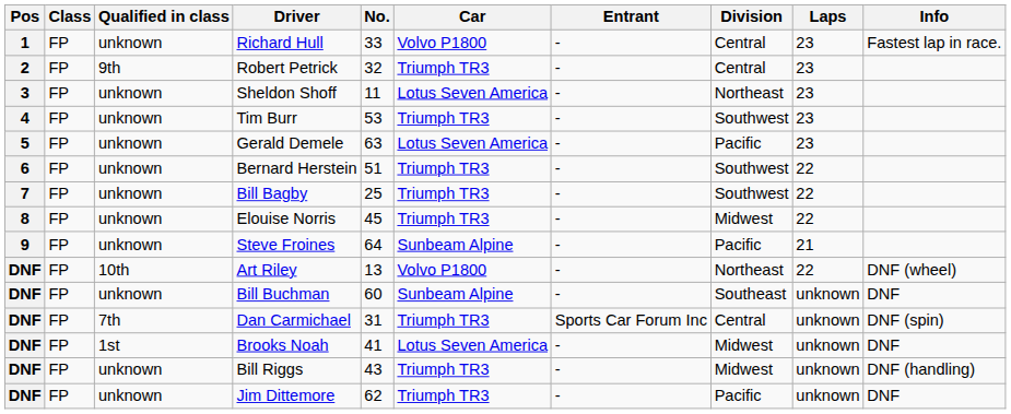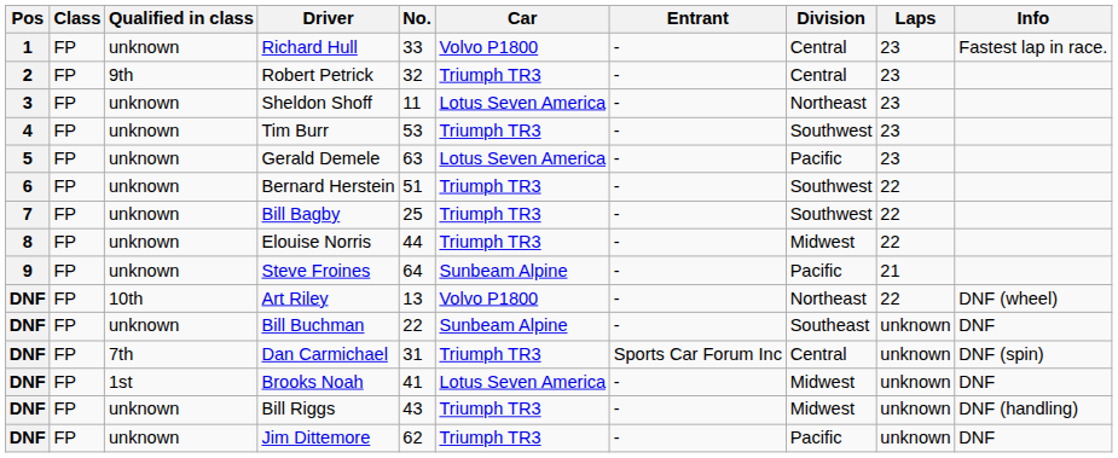 <table class="wikitable">
 <tr>
 <th>Pos</th>
 <th>Class</th>
 <th>Qualified in class</th>
 <th>Driver</th>
 <th>No.</th>
 <th>Car</th>
 <th>Entrant</th>
 <th>Division</th>
 <th>Laps</th>
 <th>Info</th>
 </tr>
 <tr>
 <th>1</th>
 <td>FP</td>
 <td>unknown</td>
 <td> <a href='#'>Richard Hull</a></td>
 <td>33</td>
 <td><a href='#'>Volvo P1800</a></td>
 <td>-</td>
 <td>Central</td>
 <td>23</td>
 <td>Fastest lap in race.</td>
 </tr>
 <tr>
 <th>2</th>
 <td>FP</td>
 <td>9th</td>
 <td> Robert Petrick</td>
 <td>32</td>
 <td><a href='#'>Triumph TR3</a></td>
 <td>-</td>
 <td>Central</td>
 <td>23</td>
 <td></td>
 </tr>
 <tr>
 <th>3</th>
 <td>FP</td>
 <td>unknown</td>
 <td> Sheldon Shoff</td>
 <td>11</td>
 <td><a href='#'>Lotus Seven America</a></td>
 <td>-</td>
 <td>Northeast</td>
 <td>23</td>
 <td></td>
 </tr>
 <tr>
 <th>4</th>
 <td>FP</td>
 <td>unknown</td>
 <td> Tim Burr</td>
 <td>53</td>
 <td><a href='#'>Triumph TR3</a></td>
 <td>-</td>
 <td>Southwest</td>
 <td>23</td>
 <td></td>
 </tr>
 <tr>
 <th>5</th>
 <td>FP</td>
 <td>unknown</td>
 <td> Gerald Demele</td>
 <td>63</td>
 <td><a href='#'>Lotus Seven America</a></td>
 <td>-</td>
 <td>Pacific</td>
 <td>23</td>
 <td></td>
 </tr>
 <tr>
 <th>6</th>
 <td>FP</td>
 <td>unknown</td>
 <td> Bernard Herstein</td>
 <td>51</td>
 <td><a href='#'>Triumph TR3</a></td>
 <td>-</td>
 <td>Southwest</td>
 <td>22</td>
 <td></td>
 </tr>
 <tr>
 <th>7</th>
 <td>FP</td>
 <td>unknown</td>
 <td> <a href='#'>Bill Bagby</a></td>
 <td>25</td>
 <td><a href='#'>Triumph TR3</a></td>
 <td>-</td>
 <td>Southwest</td>
 <td>22</td>
 <td></td>
 </tr>
 <tr>
 <th>8</th>
 <td>FP</td>
 <td>unknown</td>
 <td> Elouise Norris</td>
-<td>45</td>
+<td>44</td>
 <td><a href='#'>Triumph TR3</a></td>
 <td>-</td>
 <td>Midwest</td>
 <td>22</td>
 <td></td>
 </tr>
 <tr>
 <th>9</th>
 <td>FP</td>
 <td>unknown</td>
 <td> <a href='#'>Steve Froines</a></td>
 <td>64</td>
 <td><a href='#'>Sunbeam Alpine</a></td>
 <td>-</td>
 <td>Pacific</td>
 <td>21</td>
 <td></td>
 </tr>
 <tr>
 <th>DNF</th>
 <td>FP</td>
 <td>10th</td>
 <td> <a href='#'>Art Riley</a></td>
 <td>13</td>
 <td><a href='#'>Volvo P1800</a></td>
 <td>-</td>
 <td>Northeast</td>
 <td>22</td>
 <td>DNF (wheel)</td>
 </tr>
 <tr>
 <th>DNF</th>
 <td>FP</td>
 <td>unknown</td>
 <td> <a href='#'>Bill Buchman</a></td>
-<td>60</td>
+<td>22</td>
 <td><a href='#'>Sunbeam Alpine</a></td>
 <td>-</td>
 <td>Southeast</td>
 <td>unknown</td>
 <td>DNF</td>
 </tr>
 <tr>
 <th>DNF</th>
 <td>FP</td>
 <td>7th</td>
 <td> <a href='#'>Dan Carmichael</a></td>
 <td>31</td>
 <td><a href='#'>Triumph TR3</a></td>
 <td>Sports Car Forum Inc</td>
 <td>Central</td>
 <td>unknown</td>
 <td>DNF (spin)</td>
 </tr>
 <tr>
 <th>DNF</th>
 <td>FP</td>
 <td>1st</td>
 <td> <a href='#'>Brooks Noah</a></td>
 <td>41</td>
 <td><a href='#'>Lotus Seven America</a></td>
 <td>-</td>
 <td>Midwest</td>
 <td>unknown</td>
 <td>DNF</td>
 </tr>
 <tr>
 <th>DNF</th>
 <td>FP</td>
 <td>unknown</td>
 <td> Bill Riggs</td>
 <td>43</td>
 <td><a href='#'>Triumph TR3</a></td>
 <td>-</td>
 <td>Midwest</td>
 <td>unknown</td>
 <td>DNF (handling)</td>
 </tr>
 <tr>
 <th>DNF</th>
 <td>FP</td>
 <td>unknown</td>
 <td> <a href='#'>Jim Dittemore</a></td>
 <td>62</td>
 <td><a href='#'>Triumph TR3</a></td>
 <td>-</td>
 <td>Pacific</td>
 <td>unknown</td>
 <td>DNF</td>
 </tr>
 </table>
